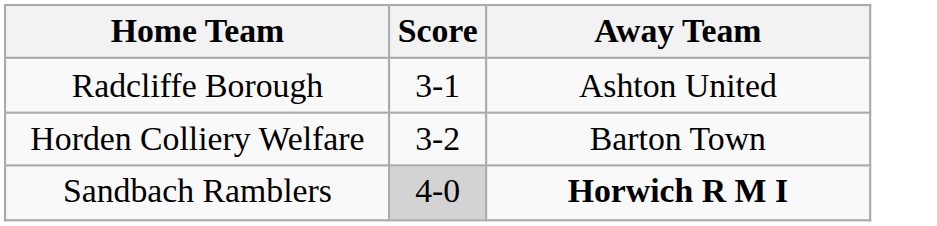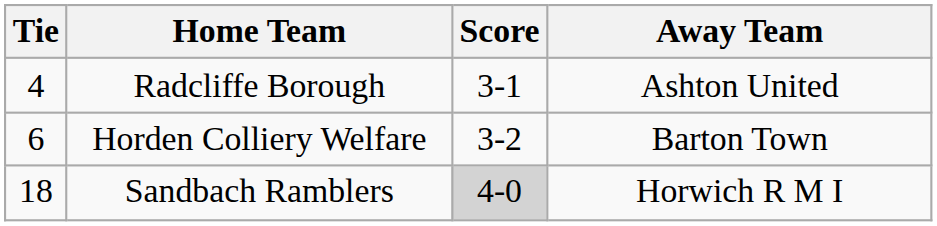 <table class="wikitable" style="text-align:center;">
 <tr>
+<th width=20>Tie</th>
 <th width=175>Home Team</th>
 <th width=20>Score</th>
 <th width=175>Away Team</th>
 </tr>
 <tr>
+<td>4</td>
 <td>Radcliffe Borough</td>
 <td>3-1</td>
 <td>Ashton United</td>
 </tr>
 <tr>
+<td>6</td>
 <td>Horden Colliery Welfare</td>
 <td>3-2</td>
 <td>Barton Town</td>
 </tr>
 <tr>
+<td>18</td>
 <td>Sandbach Ramblers</td>
 <td style="background: lightgrey;">4-0</td>
-<td><strong>Horwich R M I</strong></td>
+<td>Horwich R M I</td>
 </tr>
 </table>
